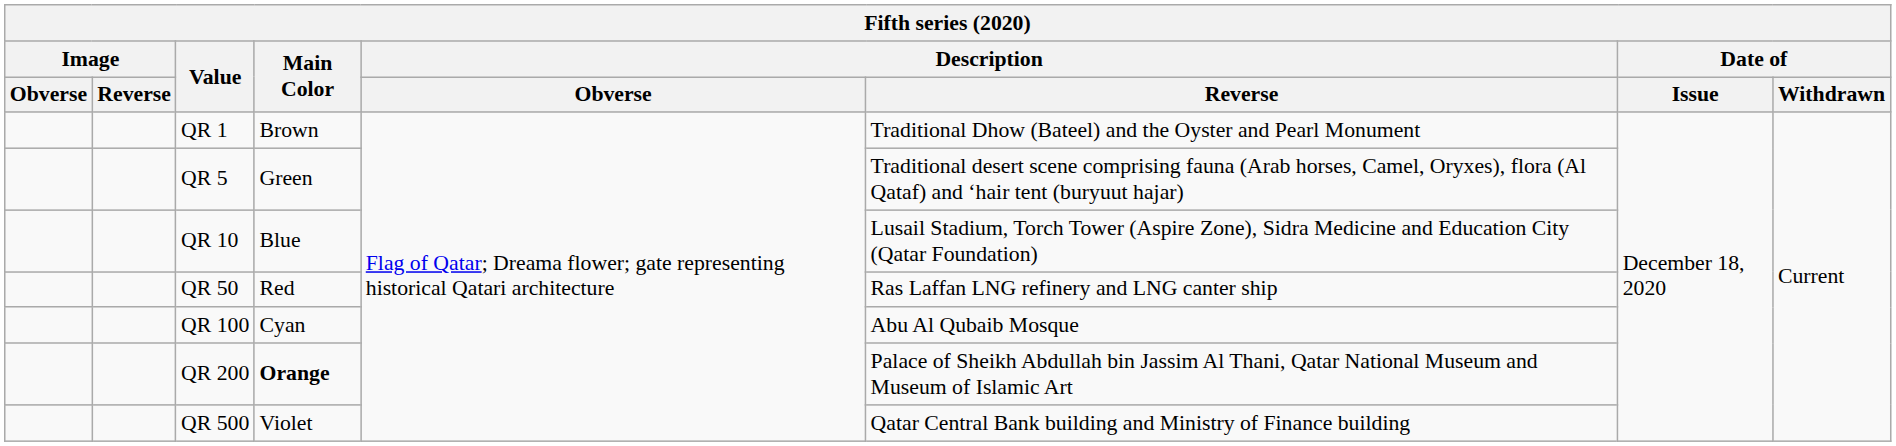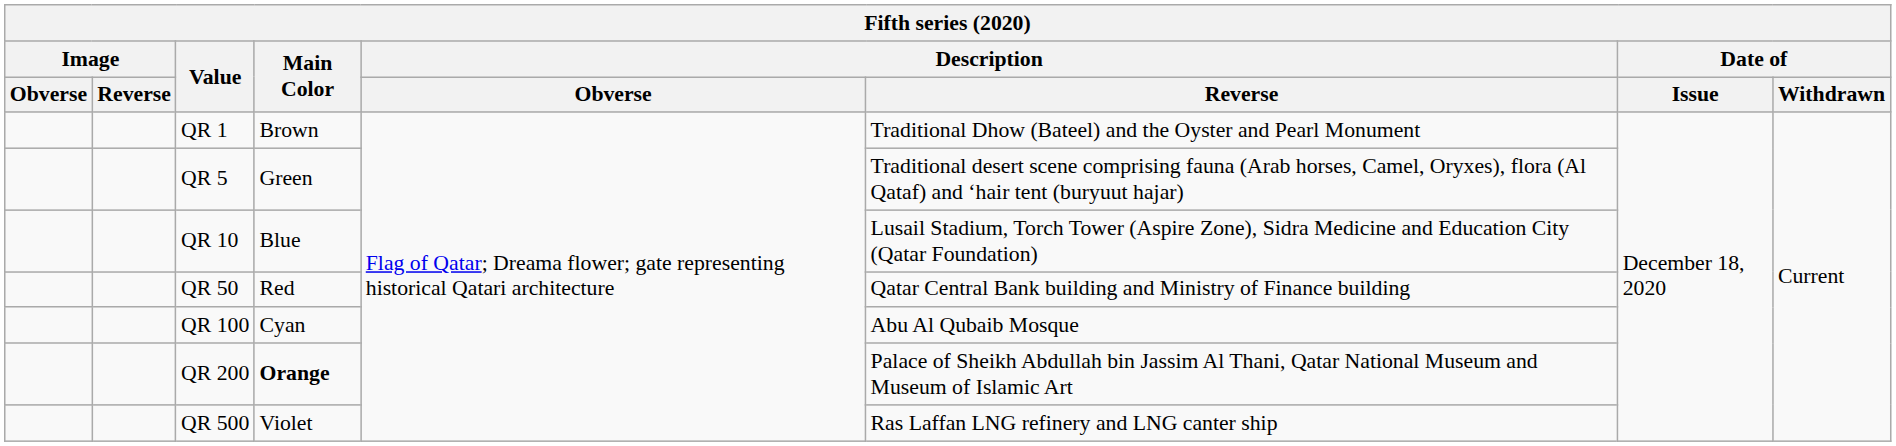 <table class="wikitable" style="font-size: 90%">
 <tr>
 <th colspan=8>Fifth series (2020)</th>
 </tr>
 <tr>
 <th colspan=2>Image</th>
 <th rowspan=2>Value</th>
 <th rowspan=2>Main Color</th>
 <th colspan=2>Description</th>
 <th colspan=2>Date of</th>
 </tr>
 <tr>
 <th>Obverse</th>
 <th>Reverse</th>
 <th>Obverse</th>
 <th>Reverse</th>
 <th>Issue</th>
 <th>Withdrawn</th>
 </tr>
 <tr>
 <td></td>
 <td></td>
 <td>QR 1</td>
 <td>Brown</td>
 <td rowspan=7><a href='#'>Flag of Qatar</a>; Dreama flower; gate representing historical Qatari architecture</td>
 <td>Traditional Dhow (Bateel) and the Oyster and Pearl Monument</td>
 <td rowspan=7>December 18, 2020</td>
 <td rowspan=7>Current</td>
 </tr>
 <tr>
 <td></td>
 <td></td>
 <td>QR 5</td>
 <td>Green</td>
 <td>Traditional desert scene comprising fauna (Arab horses, Camel, Oryxes), flora (Al Qataf) and ‘hair tent (buryuut hajar)</td>
 </tr>
 <tr>
 <td></td>
 <td></td>
 <td>QR 10</td>
 <td>Blue</td>
 <td>Lusail Stadium, Torch Tower (Aspire Zone), Sidra Medicine and Education City (Qatar Foundation)</td>
 </tr>
 <tr>
 <td></td>
 <td></td>
 <td>QR 50</td>
 <td>Red</td>
-<td>Ras Laffan LNG refinery and LNG canter ship</td>
+<td>Qatar Central Bank building and Ministry of Finance building</td>
 </tr>
 <tr>
 <td></td>
 <td></td>
 <td>QR 100</td>
 <td>Cyan</td>
 <td>Abu Al Qubaib Mosque</td>
 </tr>
 <tr>
 <td></td>
 <td></td>
 <td>QR 200</td>
 <td><strong>Orange</strong></td>
 <td>Palace of Sheikh Abdullah bin Jassim Al Thani, Qatar National Museum and Museum of Islamic Art</td>
 </tr>
 <tr>
 <td></td>
 <td></td>
 <td>QR 500</td>
 <td>Violet</td>
-<td>Qatar Central Bank building and Ministry of Finance building</td>
+<td>Ras Laffan LNG refinery and LNG canter ship</td>
 </tr>
 </table>
